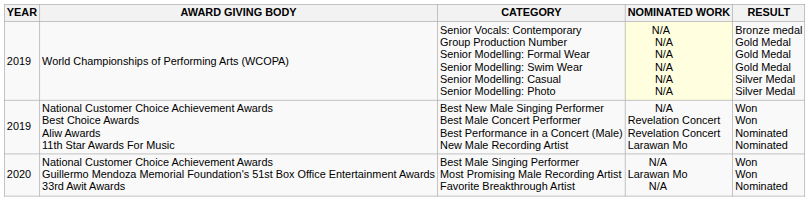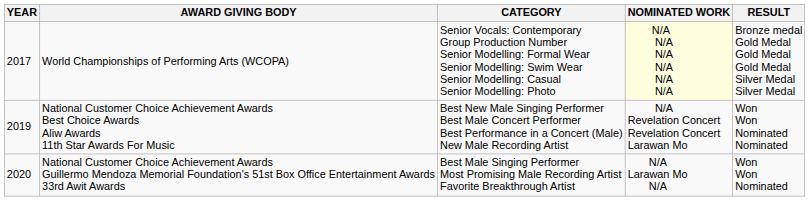 <table class="wikitable">
 <tr>
 <th>YEAR</th>
 <th>AWARD GIVING BODY</th>
 <th>CATEGORY</th>
 <th>NOMINATED WORK</th>
 <th>RESULT</th>
 </tr>
 <tr>
-<td>2019</td>
+<td>2017</td>
 <td>World Championships of Performing Arts (WCOPA)</td>
 <td>Senior Vocals: Contemporary<br>Group Production Number<br>Senior Modelling: Formal Wear<br>Senior Modelling: Swim Wear<br>Senior Modelling: Casual<br>Senior Modelling: Photo</td>
 <td style="background: lightyellow;">        N/A<br>         N/A<br>         N/A<br>         N/A<br>         N/A<br>         N/A</td>
 <td>Bronze medal<br>Gold Medal<br>Gold Medal<br>Gold Medal<br>Silver Medal<br>Silver Medal</td>
 </tr>
 <tr>
 <td>2019</td>
 <td>National Customer Choice Achievement Awards<br>Best Choice Awards<br>Aliw Awards<br>11th Star Awards For Music</td>
 <td>Best New Male Singing Performer<br>Best Male Concert Performer<br>Best Performance in a Concert (Male)<br>New Male Recording Artist</td>
 <td>         N/A<br>Revelation Concert<br>Revelation Concert<br>Larawan Mo</td>
 <td>Won<br>Won<br>Nominated<br>Nominated</td>
 </tr>
 <tr>
 <td>2020</td>
 <td>National Customer Choice Achievement Awards<br>Guillermo Mendoza Memorial Foundation's 51st Box Office Entertainment Awards<br>33rd Awit Awards</td>
 <td>Best Male Singing Performer<br>Most Promising Male Recording Artist<br>Favorite Breakthrough Artist</td>
 <td>       N/A<br>Larawan Mo<br>       N/A</td>
 <td>Won<br>Won<br>Nominated</td>
 </tr>
 </table>
